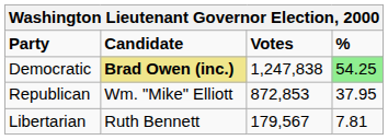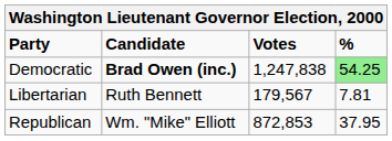 <table class="wikitable">
 <tr>
 <th colspan="4">Washington Lieutenant Governor Election, 2000</th>
 </tr>
 <tr>
 <td><strong>Party</strong></td>
 <td><strong>Candidate</strong></td>
 <td><strong>Votes</strong></td>
 <td><strong>%</strong></td>
 </tr>
 <tr>
 <td>Democratic</td>
-<td style="background: khaki;"><strong>Brad Owen (inc.)</strong></td>
+<td><strong>Brad Owen (inc.)</strong></td>
 <td>1,247,838</td>
 <td style="background: lightgreen;">54.25</td>
+</tr>
+<tr>
+<td>Libertarian</td>
+<td>Ruth Bennett</td>
+<td>179,567</td>
+<td>7.81</td>
 </tr>
 <tr>
 <td>Republican</td>
 <td>Wm. "Mike" Elliott</td>
 <td>872,853</td>
 <td>37.95</td>
 </tr>
-<tr>
-<td>Libertarian</td>
-<td>Ruth Bennett</td>
-<td>179,567</td>
-<td>7.81</td>
-</tr>
 </table>
